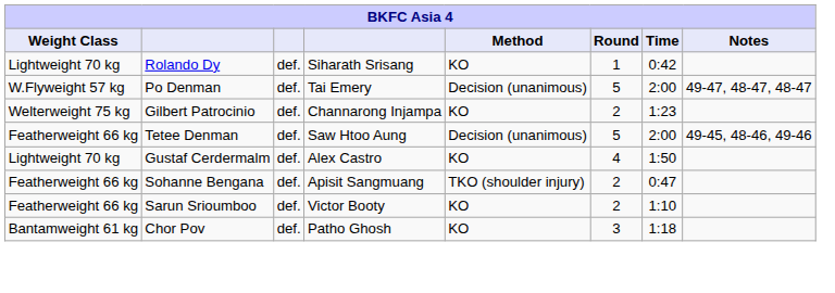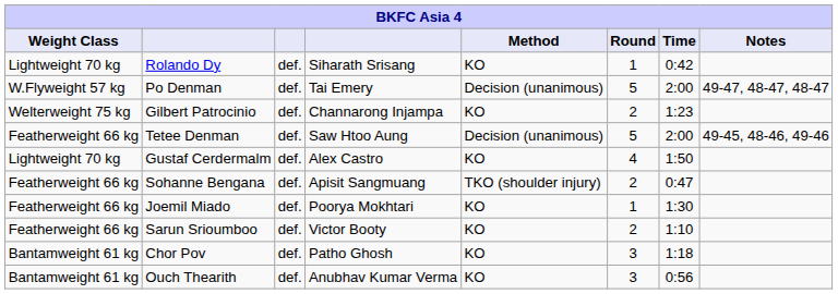 <table class="wikitable" style="font-size: 80%;">
 <tr>
 <th colspan="8" style="background-color: #ccf; color: #000080; text-align: center;"><strong>BKFC Asia 4</strong></th>
 </tr>
 <tr>
 <th colspan="1" style="background-color: #E6E8FA; color: #000000; text-align: center;">Weight Class</th>
 <th colspan="1" style="background-color: #E6E8FA; color: #000000; text-align: center;"></th>
 <th colspan="1" style="background-color: #E6E8FA; color: #000000; text-align: center;"></th>
 <th colspan="1" style="background-color: #E6E8FA; color: #000000; text-align: center;"></th>
 <th colspan="1" style="background-color: #E6E8FA; color: #000000; text-align: center;">Method</th>
 <th colspan="1" style="background-color: #E6E8FA; color: #000000; text-align: center;">Round</th>
 <th colspan="1" style="background-color: #E6E8FA; color: #000000; text-align: center;">Time</th>
 <th colspan="1" style="background-color: #E6E8FA; color: #000000; text-align: center;">Notes</th>
 </tr>
 <tr>
 <td>Lightweight 70 kg</td>
 <td> <a href='#'>Rolando Dy</a></td>
 <td align=center>def.</td>
 <td> Siharath Srisang</td>
 <td>KO</td>
 <td align=center>1</td>
 <td align=center>0:42</td>
 <td></td>
 </tr>
 <tr>
 <td>W.Flyweight 57 kg</td>
 <td> Po Denman</td>
 <td align=center>def.</td>
 <td> Tai Emery</td>
 <td>Decision (unanimous)</td>
 <td align=center>5</td>
 <td align=center>2:00</td>
 <td>49-47, 48-47, 48-47</td>
 </tr>
 <tr>
 <td>Welterweight 75 kg</td>
 <td> Gilbert Patrocinio</td>
 <td align=center>def.</td>
 <td> Channarong Injampa</td>
 <td>KO</td>
 <td align=center>2</td>
 <td align=center>1:23</td>
 <td></td>
 </tr>
 <tr>
 <td>Featherweight 66 kg</td>
 <td> Tetee Denman</td>
 <td align=center>def.</td>
 <td> Saw Htoo Aung</td>
 <td>Decision (unanimous)</td>
 <td align=center>5</td>
 <td align=center>2:00</td>
 <td>49-45, 48-46, 49-46</td>
 </tr>
 <tr>
 <td>Lightweight 70 kg</td>
 <td> Gustaf Cerdermalm</td>
 <td align=center>def.</td>
 <td> Alex Castro</td>
 <td>KO</td>
 <td align=center>4</td>
 <td align=center>1:50</td>
 <td></td>
 </tr>
 <tr>
 <td>Featherweight 66 kg</td>
 <td> Sohanne Bengana</td>
 <td align=center>def.</td>
 <td> Apisit Sangmuang</td>
 <td>TKO (shoulder injury)</td>
 <td align=center>2</td>
 <td align=center>0:47</td>
 <td></td>
 </tr>
 <tr>
 <td>Featherweight 66 kg</td>
+<td> Joemil Miado</td>
+<td align=center>def.</td>
+<td> Poorya Mokhtari</td>
+<td>KO</td>
+<td align=center>1</td>
+<td align=center>1:30</td>
+<td></td>
+</tr>
+<tr>
+<td>Featherweight 66 kg</td>
 <td> Sarun Srioumboo</td>
 <td align=center>def.</td>
 <td> Victor Booty</td>
 <td>KO</td>
 <td align=center>2</td>
 <td align=center>1:10</td>
 <td></td>
 </tr>
 <tr>
 <td>Bantamweight 61 kg</td>
 <td> Chor Pov</td>
 <td align=center>def.</td>
 <td> Patho Ghosh</td>
 <td>KO</td>
 <td align=center>3</td>
 <td align=center>1:18</td>
 <td></td>
 </tr>
+<tr>
+<td>Bantamweight 61 kg</td>
+<td> Ouch Thearith</td>
+<td align=center>def.</td>
+<td> Anubhav Kumar Verma</td>
+<td>KO</td>
+<td align=center>3</td>
+<td align=center>0:56</td>
+<td></td>
+</tr>
 </table>
